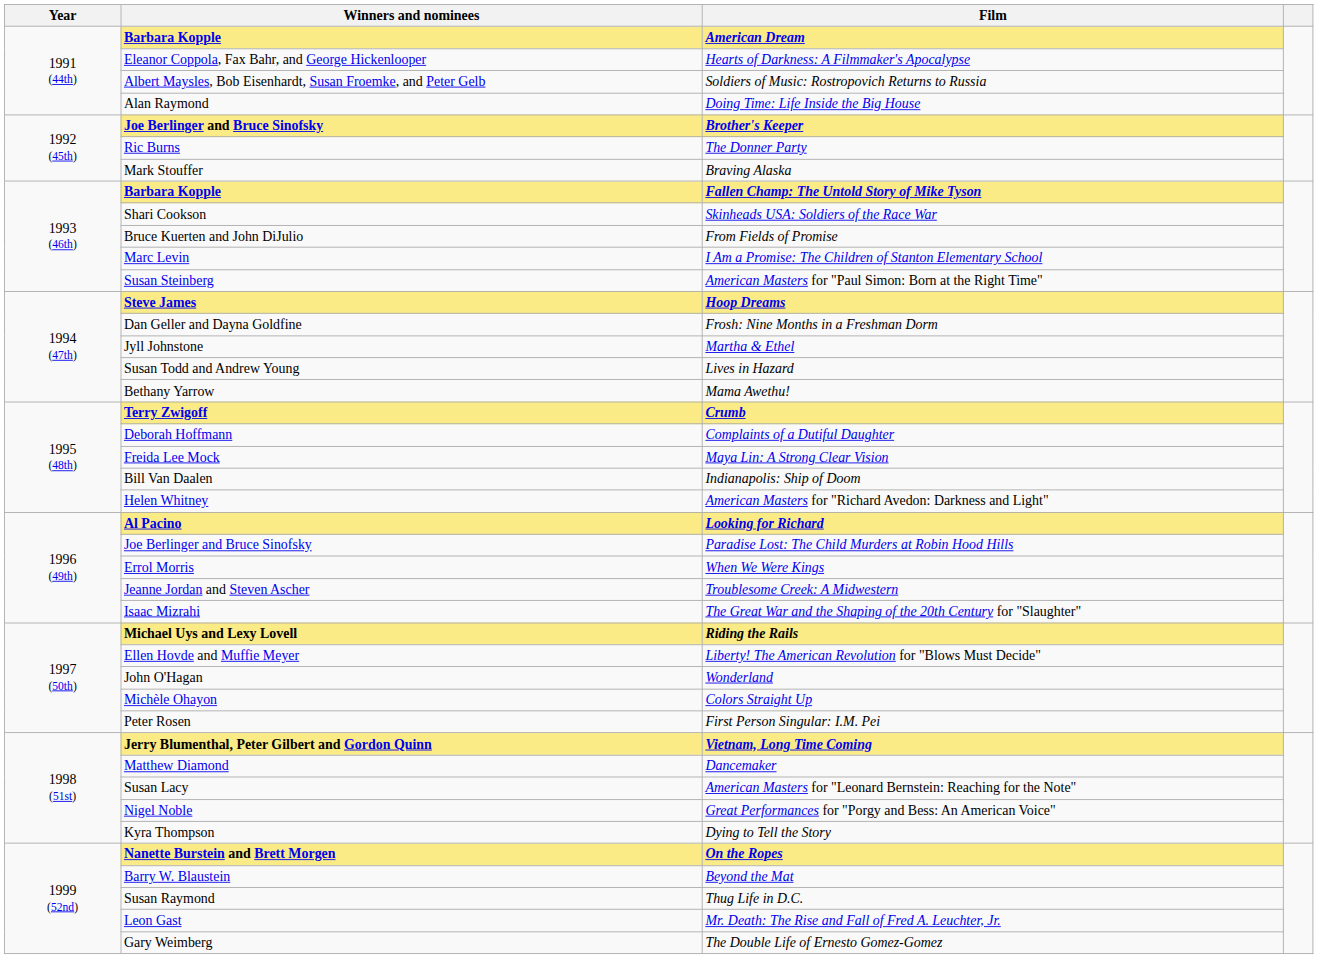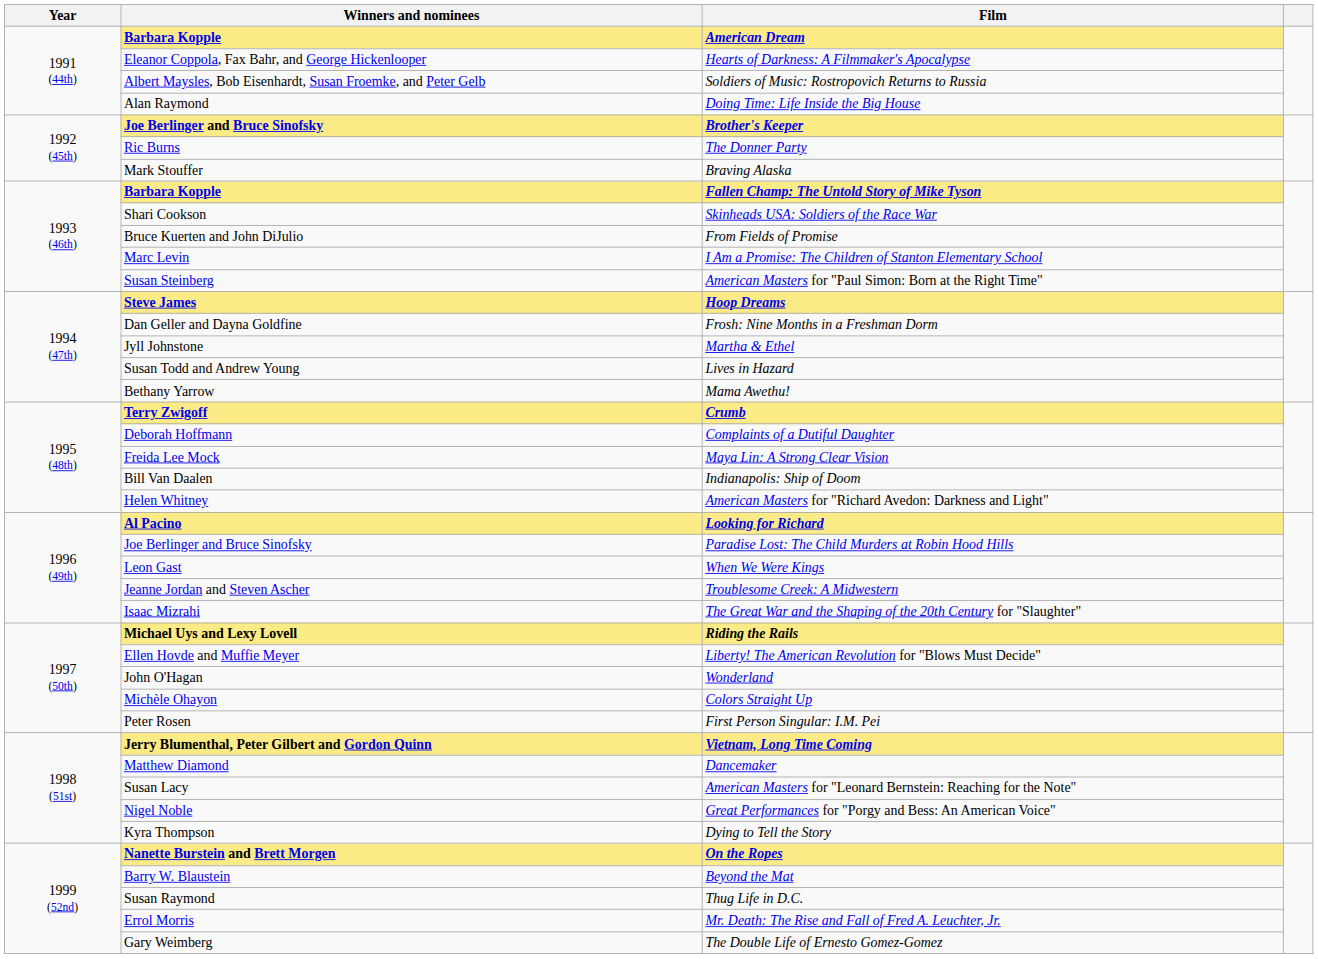 <table class="wikitable" width="95%" cellpadding="5">
 <tr>
 <th width="8%">Year</th>
 <th width="40%">Winners and nominees</th>
 <th width="40%">Film</th>
 <th width="2%"></th>
 </tr>
 <tr>
 <td rowspan="4" style="text-align:center;">1991<br><small>(<a href='#'>44th</a>)</small></td>
 <td style="background:#FAEB86;"><strong><a href='#'>Barbara Kopple</a></strong></td>
 <td style="background:#FAEB86;"><strong><em><a href='#'>American Dream</a></em></strong></td>
 <td rowspan="4" style="text-align:center;"></td>
 </tr>
 <tr>
 <td><a href='#'>Eleanor Coppola</a>, Fax Bahr, and <a href='#'>George Hickenlooper</a></td>
 <td><em><a href='#'>Hearts of Darkness: A Filmmaker's Apocalypse</a></em></td>
 </tr>
 <tr>
 <td><a href='#'>Albert Maysles</a>, Bob Eisenhardt, <a href='#'>Susan Froemke</a>, and <a href='#'>Peter Gelb</a></td>
 <td><em>Soldiers of Music: Rostropovich Returns to Russia</em></td>
 </tr>
 <tr>
 <td>Alan Raymond</td>
 <td><em><a href='#'>Doing Time: Life Inside the Big House</a></em></td>
 </tr>
 <tr>
 <td rowspan="3" style="text-align:center;">1992<br><small>(<a href='#'>45th</a>)</small></td>
 <td style="background:#FAEB86;"><strong><a href='#'>Joe Berlinger</a> and <a href='#'>Bruce Sinofsky</a></strong></td>
 <td style="background:#FAEB86;"><strong><em><a href='#'>Brother's Keeper</a></em></strong></td>
 <td rowspan="3" style="text-align:center;"></td>
 </tr>
 <tr>
 <td><a href='#'>Ric Burns</a></td>
 <td><em><a href='#'>The Donner Party</a></em></td>
 </tr>
 <tr>
 <td>Mark Stouffer</td>
 <td><em>Braving Alaska</em></td>
 </tr>
 <tr>
 <td rowspan="5" style="text-align:center;">1993<br><small>(<a href='#'>46th</a>)</small></td>
 <td style="background:#FAEB86;"><strong><a href='#'>Barbara Kopple</a></strong></td>
 <td style="background:#FAEB86;"><strong><em><a href='#'>Fallen Champ: The Untold Story of Mike Tyson</a></em></strong></td>
 <td rowspan="5" style="text-align:center;"></td>
 </tr>
 <tr>
 <td>Shari Cookson</td>
 <td><em><a href='#'>Skinheads USA: Soldiers of the Race War</a></em></td>
 </tr>
 <tr>
 <td>Bruce Kuerten and John DiJulio</td>
 <td><em>From Fields of Promise</em></td>
 </tr>
 <tr>
 <td><a href='#'>Marc Levin</a></td>
 <td><em><a href='#'>I Am a Promise: The Children of Stanton Elementary School</a></em></td>
 </tr>
 <tr>
 <td><a href='#'>Susan Steinberg</a></td>
 <td><em><a href='#'>American Masters</a></em> for "Paul Simon: Born at the Right Time"</td>
 </tr>
 <tr>
 <td rowspan="5" style="text-align:center;">1994<br><small>(<a href='#'>47th</a>)</small></td>
 <td style="background:#FAEB86;"><strong><a href='#'>Steve James</a></strong></td>
 <td style="background:#FAEB86;"><strong><em><a href='#'>Hoop Dreams</a></em></strong></td>
 <td rowspan="5" style="text-align:center;"></td>
 </tr>
 <tr>
 <td>Dan Geller and Dayna Goldfine</td>
 <td><em>Frosh: Nine Months in a Freshman Dorm</em></td>
 </tr>
 <tr>
 <td>Jyll Johnstone</td>
 <td><em><a href='#'>Martha & Ethel</a></em></td>
 </tr>
 <tr>
 <td>Susan Todd and Andrew Young</td>
 <td><em>Lives in Hazard</em></td>
 </tr>
 <tr>
 <td>Bethany Yarrow</td>
 <td><em>Mama Awethu!</em></td>
 </tr>
 <tr>
 <td rowspan="5" style="text-align:center;">1995<br><small>(<a href='#'>48th</a>)</small></td>
 <td style="background:#FAEB86;"><strong><a href='#'>Terry Zwigoff</a></strong></td>
 <td style="background:#FAEB86;"><strong><em><a href='#'>Crumb</a></em></strong></td>
 <td rowspan="5" style="text-align:center;"></td>
 </tr>
 <tr>
 <td><a href='#'>Deborah Hoffmann</a></td>
 <td><em><a href='#'>Complaints of a Dutiful Daughter</a></em></td>
 </tr>
 <tr>
 <td><a href='#'>Freida Lee Mock</a></td>
 <td><em><a href='#'>Maya Lin: A Strong Clear Vision</a></em></td>
 </tr>
 <tr>
 <td>Bill Van Daalen</td>
 <td><em>Indianapolis: Ship of Doom</em></td>
 </tr>
 <tr>
 <td><a href='#'>Helen Whitney</a></td>
 <td><em><a href='#'>American Masters</a></em> for "Richard Avedon: Darkness and Light"</td>
 </tr>
 <tr>
 <td rowspan="5" style="text-align:center;">1996<br><small>(<a href='#'>49th</a>)</small></td>
 <td style="background:#FAEB86;"><strong><a href='#'>Al Pacino</a></strong></td>
 <td style="background:#FAEB86;"><strong><em><a href='#'>Looking for Richard</a></em></strong></td>
 <td rowspan="5" style="text-align:center;"></td>
 </tr>
 <tr>
 <td><a href='#'>Joe Berlinger and Bruce Sinofsky</a></td>
 <td><em><a href='#'>Paradise Lost: The Child Murders at Robin Hood Hills</a></em></td>
 </tr>
 <tr>
-<td><a href='#'>Errol Morris</a></td>
+<td><a href='#'>Leon Gast</a></td>
 <td><em><a href='#'>When We Were Kings</a></em></td>
 </tr>
 <tr>
 <td><a href='#'>Jeanne Jordan</a> and <a href='#'>Steven Ascher</a></td>
 <td><em><a href='#'>Troublesome Creek: A Midwestern</a></em></td>
 </tr>
 <tr>
 <td><a href='#'>Isaac Mizrahi</a></td>
 <td><em><a href='#'>The Great War and the Shaping of the 20th Century</a></em> for "Slaughter"</td>
 </tr>
 <tr>
 <td rowspan="5" style="text-align:center;">1997<br><small>(<a href='#'>50th</a>)</small></td>
 <td style="background:#FAEB86;"><strong>Michael Uys and Lexy Lovell</strong></td>
 <td style="background:#FAEB86;"><strong><em>Riding the Rails</em></strong></td>
 <td rowspan="5" style="text-align:center;"></td>
 </tr>
 <tr>
 <td><a href='#'>Ellen Hovde</a> and <a href='#'>Muffie Meyer</a></td>
 <td><em><a href='#'>Liberty! The American Revolution</a></em> for "Blows Must Decide"</td>
 </tr>
 <tr>
 <td>John O'Hagan</td>
 <td><em><a href='#'>Wonderland</a></em></td>
 </tr>
 <tr>
 <td><a href='#'>Michèle Ohayon</a></td>
 <td><em><a href='#'>Colors Straight Up</a></em></td>
 </tr>
 <tr>
 <td>Peter Rosen</td>
 <td><em>First Person Singular: I.M. Pei</em></td>
 </tr>
 <tr>
 <td rowspan="5" style="text-align:center;">1998<br><small>(<a href='#'>51st</a>)</small></td>
 <td style="background:#FAEB86;"><strong>Jerry Blumenthal, Peter Gilbert and <a href='#'>Gordon Quinn</a></strong></td>
 <td style="background:#FAEB86;"><strong><em><a href='#'>Vietnam, Long Time Coming</a></em></strong></td>
 <td rowspan="5" style="text-align:center;"></td>
 </tr>
 <tr>
 <td><a href='#'>Matthew Diamond</a></td>
 <td><em><a href='#'>Dancemaker</a></em></td>
 </tr>
 <tr>
 <td>Susan Lacy</td>
 <td><em><a href='#'>American Masters</a></em> for "Leonard Bernstein: Reaching for the Note"</td>
 </tr>
 <tr>
 <td><a href='#'>Nigel Noble</a></td>
 <td><em><a href='#'>Great Performances</a></em> for "Porgy and Bess: An American Voice"</td>
 </tr>
 <tr>
 <td>Kyra Thompson</td>
 <td><em>Dying to Tell the Story</em></td>
 </tr>
 <tr>
 <td rowspan="5" style="text-align:center;">1999<br><small>(<a href='#'>52nd</a>)</small></td>
 <td style="background:#FAEB86;"><strong><a href='#'>Nanette Burstein</a> and <a href='#'>Brett Morgen</a></strong></td>
 <td style="background:#FAEB86;"><strong><em><a href='#'>On the Ropes</a></em></strong></td>
 <td rowspan="5" style="text-align:center;"></td>
 </tr>
 <tr>
 <td><a href='#'>Barry W. Blaustein</a></td>
 <td><em><a href='#'>Beyond the Mat</a></em></td>
 </tr>
 <tr>
 <td>Susan Raymond</td>
 <td><em>Thug Life in D.C.</em></td>
 </tr>
 <tr>
-<td><a href='#'>Leon Gast</a></td>
+<td><a href='#'>Errol Morris</a></td>
 <td><em><a href='#'>Mr. Death: The Rise and Fall of Fred A. Leuchter, Jr.</a></em></td>
 </tr>
 <tr>
 <td>Gary Weimberg</td>
 <td><em>The Double Life of Ernesto Gomez-Gomez</em></td>
 </tr>
 </table>
